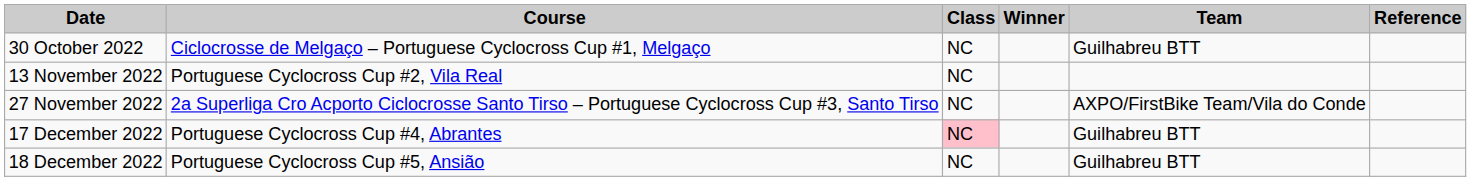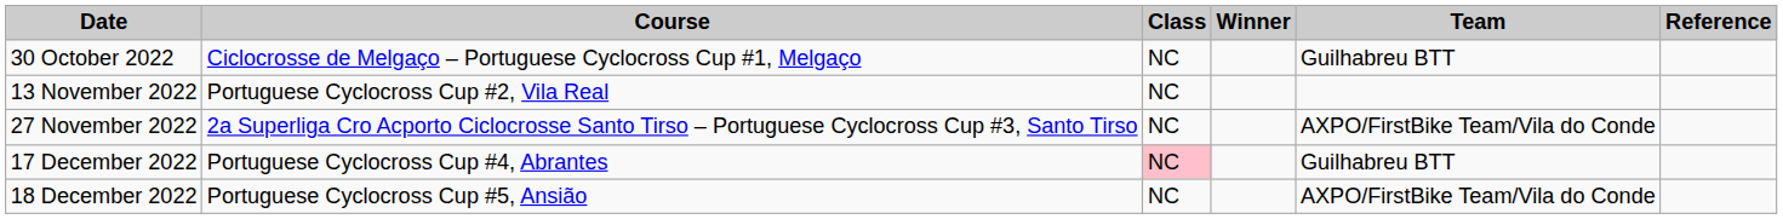 <table class="wikitable sortable alternance ">
 <tr>
 <th scope="col" style="background-color:#CCCCCC;">Date</th>
 <th scope="col" style="background-color:#CCCCCC;">Course</th>
 <th scope="col" style="background-color:#CCCCCC;">Class</th>
 <th scope="col" style="background-color:#CCCCCC;">Winner</th>
 <th scope="col" style="background-color:#CCCCCC;">Team</th>
 <th scope="col" style="background-color:#CCCCCC;">Reference</th>
 </tr>
 <tr>
 <td>30 October 2022</td>
 <td> <a href='#'>Ciclocrosse de Melgaço</a> – Portuguese Cyclocross Cup #1, <a href='#'>Melgaço</a></td>
 <td>NC</td>
 <td></td>
 <td>Guilhabreu BTT</td>
 <td></td>
 </tr>
 <tr>
 <td>13 November 2022</td>
 <td> Portuguese Cyclocross Cup #2, <a href='#'>Vila Real</a></td>
 <td>NC</td>
 <td></td>
 <td></td>
 <td></td>
 </tr>
 <tr>
 <td>27 November 2022</td>
 <td> <a href='#'>2a Superliga Cro Acporto Ciclocrosse Santo Tirso</a> – Portuguese Cyclocross Cup #3, <a href='#'>Santo Tirso</a></td>
 <td>NC</td>
 <td></td>
 <td>AXPO/FirstBike Team/Vila do Conde</td>
 <td></td>
 </tr>
 <tr>
 <td>17 December 2022</td>
 <td> Portuguese Cyclocross Cup #4, <a href='#'>Abrantes</a></td>
 <td style="background: pink;">NC</td>
 <td></td>
 <td>Guilhabreu BTT</td>
 <td></td>
 </tr>
 <tr>
 <td>18 December 2022</td>
 <td> Portuguese Cyclocross Cup #5, <a href='#'>Ansião</a></td>
 <td>NC</td>
 <td></td>
-<td>Guilhabreu BTT</td>
+<td>AXPO/FirstBike Team/Vila do Conde</td>
 <td></td>
 </tr>
 </table>
